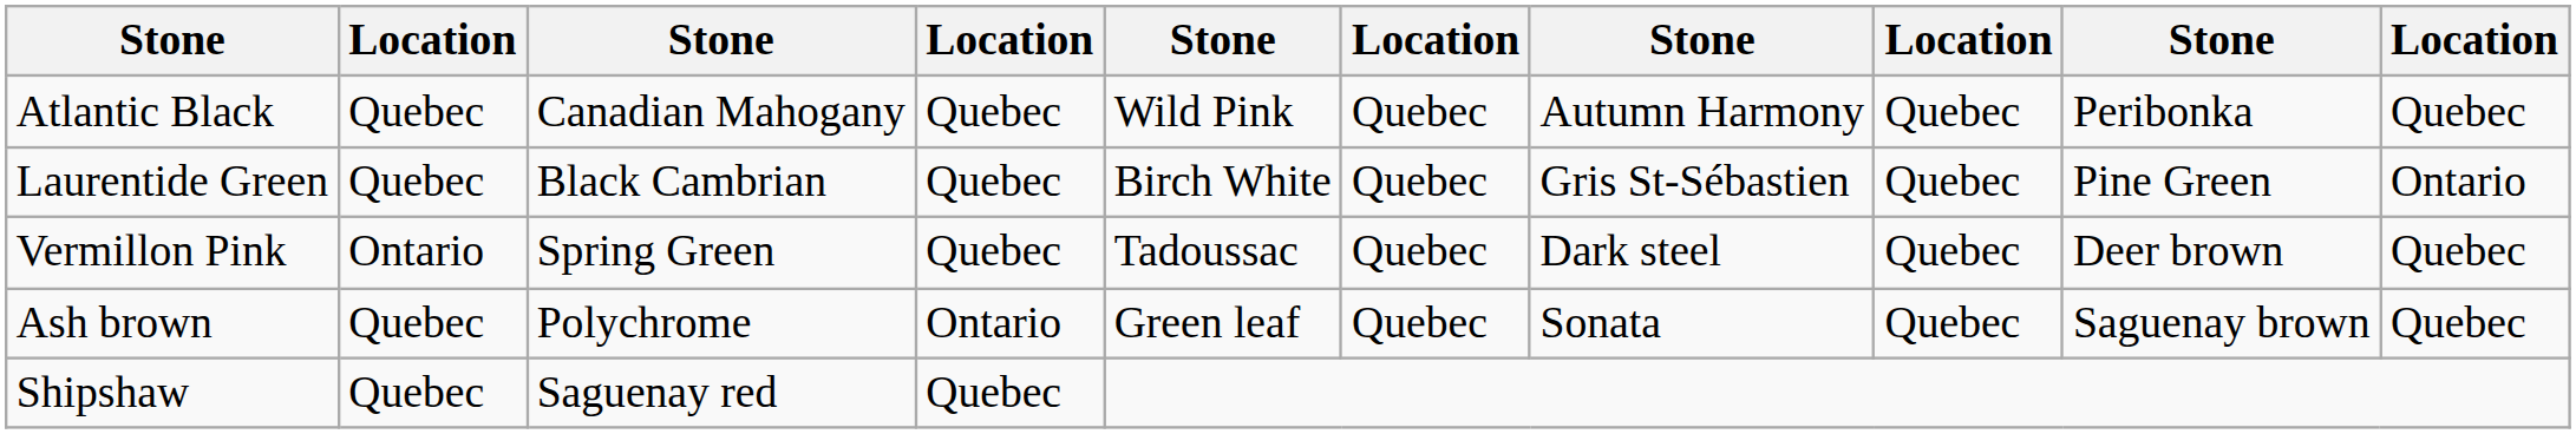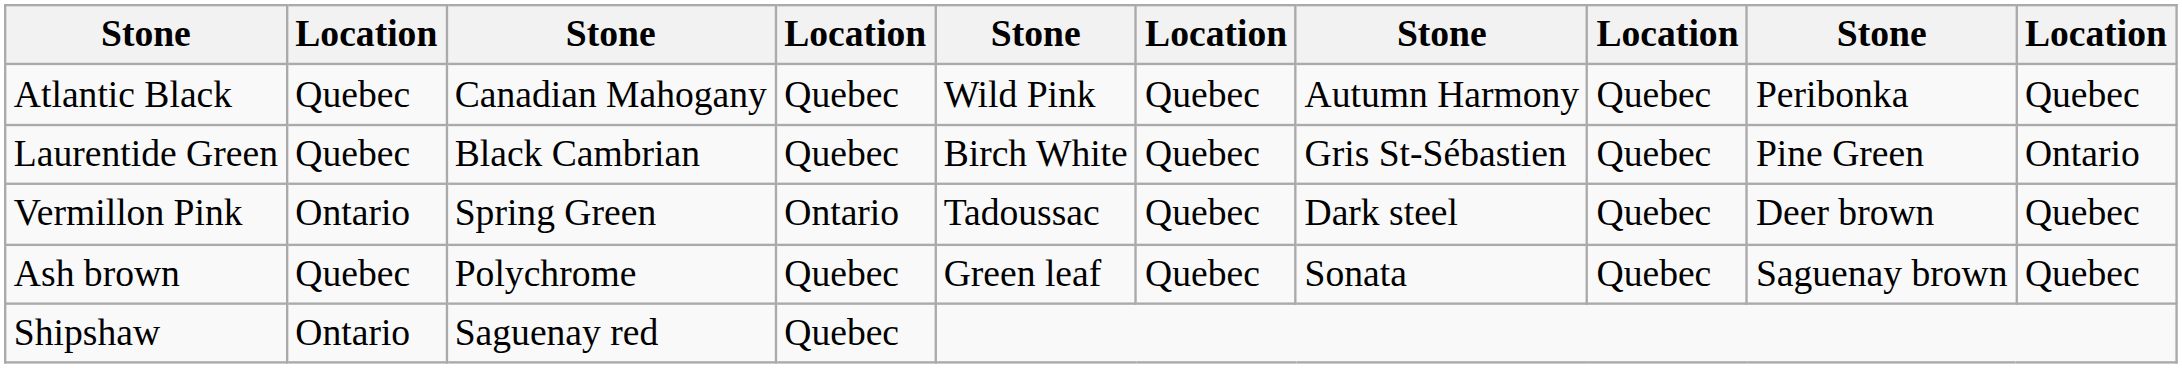 <table class="wikitable">
 <tr>
 <th>Stone</th>
 <th>Location</th>
 <th>Stone</th>
 <th>Location</th>
 <th>Stone</th>
 <th>Location</th>
 <th>Stone</th>
 <th>Location</th>
 <th>Stone</th>
 <th>Location</th>
 </tr>
 <tr>
 <td>Atlantic Black</td>
 <td>Quebec</td>
 <td>Canadian Mahogany</td>
 <td>Quebec</td>
 <td>Wild Pink</td>
 <td>Quebec</td>
 <td>Autumn Harmony</td>
 <td>Quebec</td>
 <td>Peribonka</td>
 <td>Quebec</td>
 </tr>
 <tr>
 <td>Laurentide Green</td>
 <td>Quebec</td>
 <td>Black Cambrian</td>
 <td>Quebec</td>
 <td>Birch White</td>
 <td>Quebec</td>
 <td>Gris St-Sébastien</td>
 <td>Quebec</td>
 <td>Pine Green</td>
 <td>Ontario</td>
 </tr>
 <tr>
 <td>Vermillon Pink</td>
 <td>Ontario</td>
 <td>Spring Green</td>
-<td>Quebec</td>
+<td>Ontario</td>
 <td>Tadoussac</td>
 <td>Quebec</td>
 <td>Dark steel</td>
 <td>Quebec</td>
 <td>Deer brown</td>
 <td>Quebec</td>
 </tr>
 <tr>
 <td>Ash brown</td>
 <td>Quebec</td>
 <td>Polychrome</td>
-<td>Ontario</td>
+<td>Quebec</td>
 <td>Green leaf</td>
 <td>Quebec</td>
 <td>Sonata</td>
 <td>Quebec</td>
 <td>Saguenay brown</td>
 <td>Quebec</td>
 </tr>
 <tr>
 <td>Shipshaw</td>
-<td>Quebec</td>
+<td>Ontario</td>
 <td>Saguenay red</td>
 <td>Quebec</td>
 </tr>
 </table>
